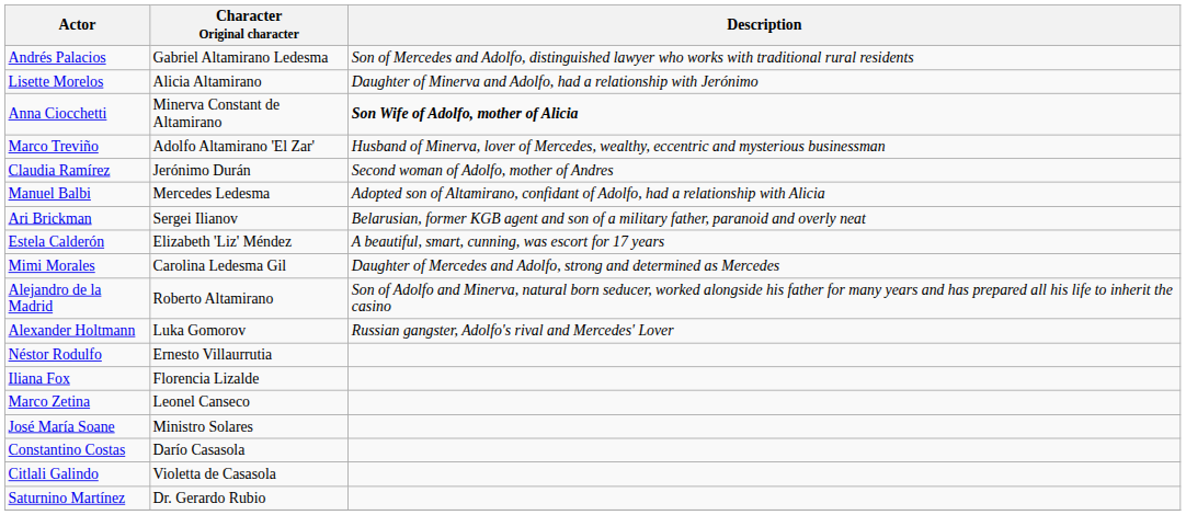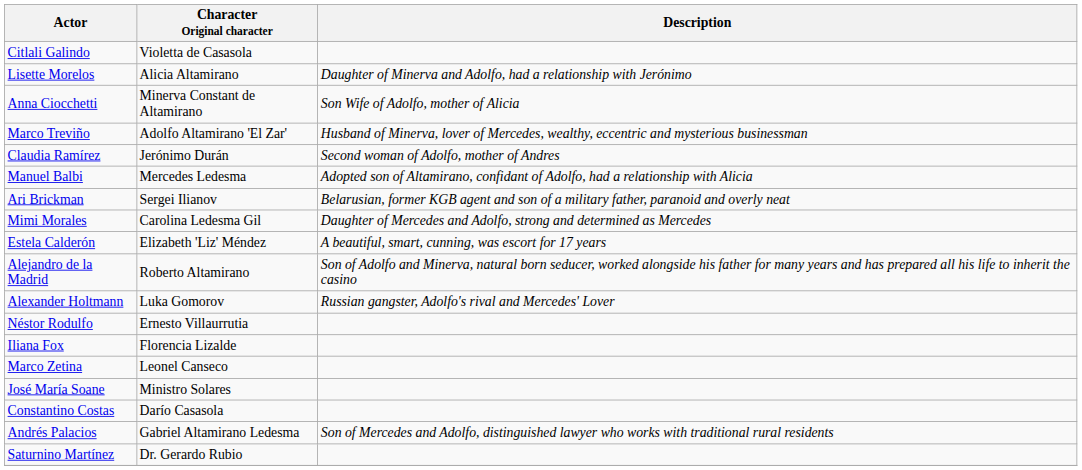 <table class="wikitable">
 <tr>
 <th>Actor</th>
 <th>Character<br><small>Original character</small></th>
 <th>Description</th>
 </tr>
 <tr>
-<td><a href='#'>Andrés Palacios</a></td>
-<td>Gabriel Altamirano Ledesma</td>
-<td><em>Son of Mercedes and Adolfo, distinguished lawyer who works with traditional rural residents </em></td>
+<td><a href='#'>Citlali Galindo</a></td>
+<td>Violetta de Casasola</td>
+<td></em> <em></td>
 </tr>
 <tr>
 <td><a href='#'>Lisette Morelos</a></td>
 <td>Alicia Altamirano</td>
 <td><em>Daughter of Minerva and Adolfo, had a relationship with Jerónimo</em></td>
 </tr>
 <tr>
 <td><a href='#'>Anna Ciocchetti</a></td>
 <td>Minerva Constant de Altamirano</td>
-<td><strong><em>Son Wife of Adolfo, mother of Alicia</em></strong></td>
+<td><em>Son Wife of Adolfo, mother of Alicia</em></td>
 </tr>
 <tr>
 <td><a href='#'>Marco Treviño</a></td>
 <td>Adolfo Altamirano 'El Zar'</td>
 <td><em> Husband of Minerva, lover of Mercedes, wealthy, eccentric and mysterious businessman </em></td>
 </tr>
 <tr>
 <td><a href='#'>Claudia Ramírez</a></td>
 <td>Jerónimo Durán</td>
 <td><em> Second woman of Adolfo, mother of Andres </em></td>
 </tr>
 <tr>
 <td><a href='#'>Manuel Balbi</a></td>
 <td>Mercedes Ledesma</td>
 <td><em> Adopted son of Altamirano, confidant of Adolfo, had a relationship with Alicia </em></td>
 </tr>
 <tr>
 <td><a href='#'>Ari Brickman</a></td>
 <td>Sergei Ilianov</td>
 <td><em> Belarusian, former KGB agent and son of a military father, paranoid and overly neat</em></td>
 </tr>
 <tr>
+<td><a href='#'>Mimi Morales</a></td>
+<td>Carolina Ledesma Gil</td>
+<td><em> Daughter of Mercedes and Adolfo, strong and determined as Mercedes</em></td>
+</tr>
+<tr>
 <td><a href='#'>Estela Calderón</a></td>
 <td>Elizabeth 'Liz' Méndez</td>
 <td><em> A beautiful, smart, cunning, was escort for 17 years</em></td>
-</tr>
-<tr>
-<td><a href='#'>Mimi Morales</a></td>
-<td>Carolina Ledesma Gil</td>
-<td><em> Daughter of Mercedes and Adolfo, strong and determined as Mercedes</em></td>
 </tr>
 <tr>
 <td><a href='#'>Alejandro de la Madrid</a></td>
 <td>Roberto Altamirano</td>
 <td><em> Son of Adolfo and Minerva, natural born seducer, worked alongside his father for many years and has prepared all his life to inherit the casino</em></td>
 </tr>
 <tr>
 <td><a href='#'>Alexander Holtmann</a></td>
 <td>Luka Gomorov</td>
 <td><em>Russian gangster, Adolfo's rival and Mercedes' Lover</td>
 </tr>
 <tr>
 <td><a href='#'>Néstor Rodulfo</a></td>
 <td>Ernesto Villaurrutia</td>
 <td></em> <em></td>
 </tr>
 <tr>
 <td><a href='#'>Iliana Fox</a></td>
 <td>Florencia Lizalde</td>
 <td></em> <em></td>
 </tr>
 <tr>
 <td><a href='#'>Marco Zetina</a></td>
 <td>Leonel Canseco</td>
 <td></em> <em></td>
 </tr>
 <tr>
 <td><a href='#'>José María Soane</a></td>
 <td>Ministro Solares</td>
 <td></em> <em></td>
 </tr>
 <tr>
 <td><a href='#'>Constantino Costas</a></td>
 <td>Darío Casasola</td>
 <td></em> <em></td>
 </tr>
 <tr>
-<td><a href='#'>Citlali Galindo</a></td>
-<td>Violetta de Casasola</td>
-<td></em> <em></td>
+<td><a href='#'>Andrés Palacios</a></td>
+<td>Gabriel Altamirano Ledesma</td>
+<td><em>Son of Mercedes and Adolfo, distinguished lawyer who works with traditional rural residents </em></td>
 </tr>
 <tr>
 <td><a href='#'>Saturnino Martínez</a></td>
 <td>Dr. Gerardo Rubio</td>
 <td></em> <em></td>
 </tr>
 <tr>
 </tr>
 </table>
